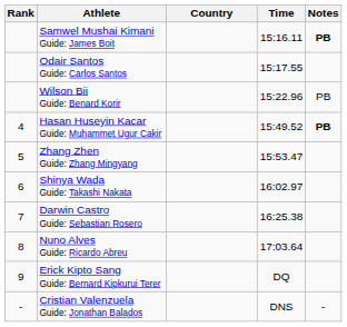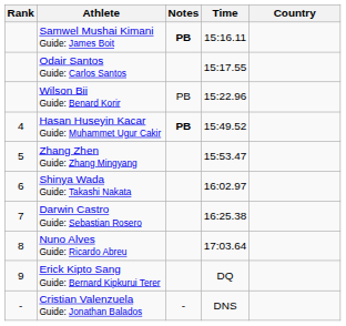 <table class="wikitable sortable" style="text-align:center">
 <tr>
 <th>Rank</th>
 <th style="width:180px">Athlete</th>
+<th>Notes</th>
+<th>Time</th>
 <th style="width:125px">Country</th>
-<th>Time</th>
-<th>Notes</th>
 </tr>
 <tr>
 <td></td>
 <td style="text-align:left;"><a href='#'>Samwel Mushai Kimani</a><br><small>Guide: <a href='#'>James Boit</a></small></td>
+<td><strong>PB</strong></td>
+<td>15:16.11</td>
 <td style="text-align:left;"></td>
-<td>15:16.11</td>
-<td><strong>PB</strong></td>
 </tr>
 <tr>
 <td></td>
 <td style="text-align:left;"><a href='#'>Odair Santos</a><br><small>Guide: <a href='#'>Carlos Santos</a></small></td>
+<td></td>
+<td>15:17.55</td>
 <td style="text-align:left;"></td>
-<td>15:17.55</td>
-<td></td>
 </tr>
 <tr>
 <td></td>
 <td style="text-align:left;"><a href='#'>Wilson Bii</a><br><small>Guide: <a href='#'>Benard Korir</a></small></td>
+<td>PB</td>
+<td>15:22.96</td>
 <td style="text-align:left;"></td>
-<td>15:22.96</td>
-<td>PB</td>
 </tr>
 <tr>
 <td>4</td>
 <td style="text-align:left;"><a href='#'>Hasan Huseyin Kacar</a><br><small>Guide: <a href='#'>Muhammet Ugur Cakir</a></small></td>
+<td><strong>PB</strong></td>
+<td>15:49.52</td>
 <td style="text-align:left;"></td>
-<td>15:49.52</td>
-<td><strong>PB</strong></td>
 </tr>
 <tr>
 <td>5</td>
 <td style="text-align:left;"><a href='#'>Zhang Zhen</a><br><small>Guide: <a href='#'>Zhang Mingyang</a></small></td>
+<td></td>
+<td>15:53.47</td>
 <td style="text-align:left;"></td>
-<td>15:53.47</td>
-<td></td>
 </tr>
 <tr>
 <td>6</td>
 <td style="text-align:left;"><a href='#'>Shinya Wada</a><br><small>Guide: <a href='#'>Takashi Nakata</a></small></td>
+<td></td>
+<td>16:02.97</td>
 <td style="text-align:left;"></td>
-<td>16:02.97</td>
-<td></td>
 </tr>
 <tr>
 <td>7</td>
 <td style="text-align:left;"><a href='#'>Darwin Castro</a><br><small>Guide: <a href='#'>Sebastian Rosero</a></small></td>
+<td></td>
+<td>16:25.38</td>
 <td style="text-align:left;"></td>
-<td>16:25.38</td>
-<td></td>
 </tr>
 <tr>
 <td>8</td>
 <td style="text-align:left;"><a href='#'>Nuno Alves</a><br><small>Guide: <a href='#'>Ricardo Abreu</a></small></td>
+<td></td>
+<td>17:03.64</td>
 <td style="text-align:left;"></td>
-<td>17:03.64</td>
-<td></td>
 </tr>
 <tr>
 <td>9</td>
 <td style="text-align:left;"><a href='#'>Erick Kipto Sang</a><br><small>Guide: <a href='#'>Bernard Kipkurui Terer</a></small></td>
+<td></td>
+<td>DQ</td>
 <td style="text-align:left;"></td>
-<td>DQ</td>
-<td></td>
 </tr>
 <tr>
 <td>-</td>
 <td style="text-align:left;"><a href='#'>Cristian Valenzuela</a><br><small>Guide: <a href='#'>Jonathan Balados</a></small></td>
+<td>-</td>
+<td>DNS</td>
 <td style="text-align:left;"></td>
-<td>DNS</td>
-<td>-</td>
 </tr>
 </table>
